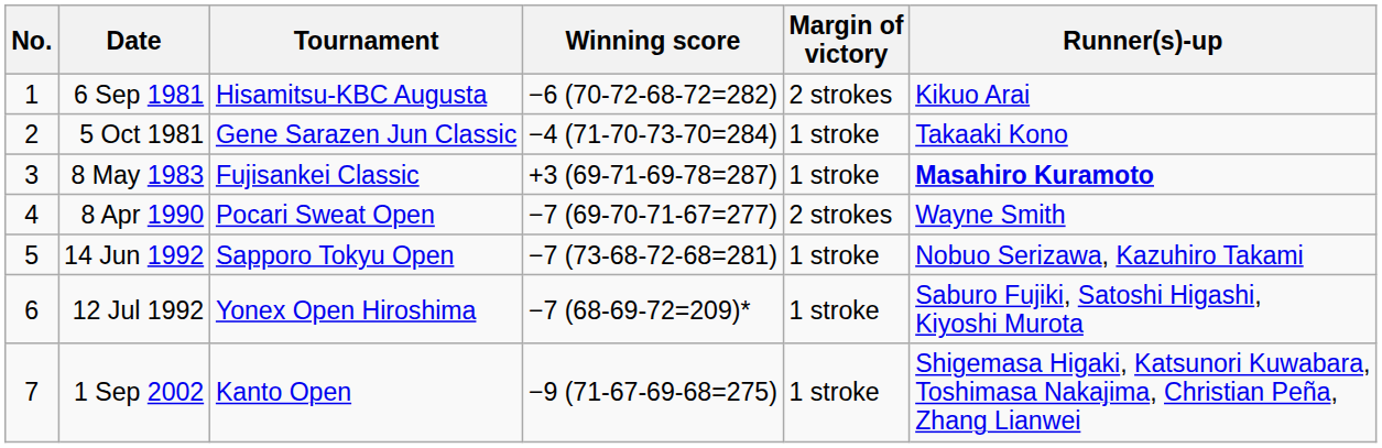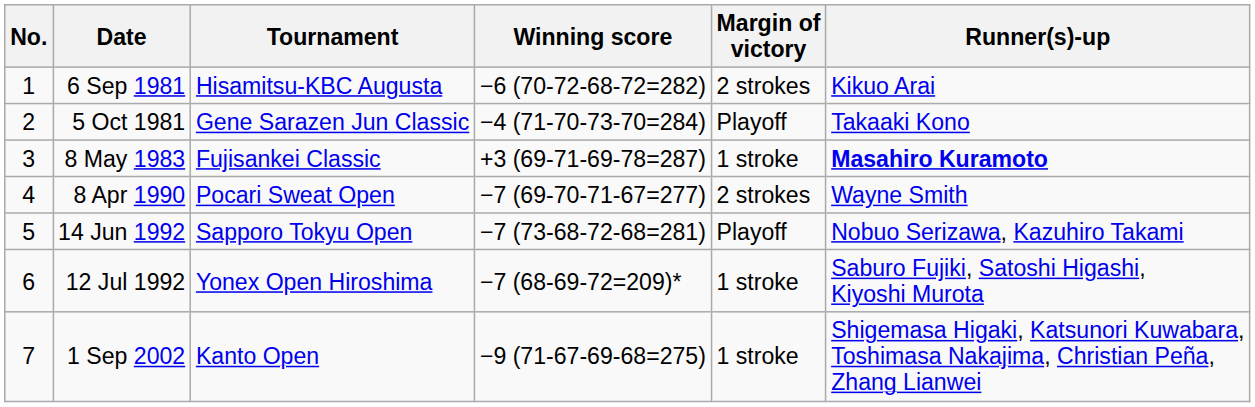 <table class="wikitable" style="font-size:95%;">
 <tr>
 <th>No.</th>
 <th>Date</th>
 <th>Tournament</th>
 <th>Winning score</th>
 <th>Margin of<br>victory</th>
 <th>Runner(s)-up</th>
 </tr>
 <tr>
 <td align=center>1</td>
 <td align=right>6 Sep <a href='#'>1981</a></td>
 <td><a href='#'>Hisamitsu-KBC Augusta</a></td>
 <td>−6 (70-72-68-72=282)</td>
 <td>2 strokes</td>
 <td> <a href='#'>Kikuo Arai</a></td>
 </tr>
 <tr>
 <td align=center>2</td>
 <td align=right>5 Oct 1981</td>
 <td><a href='#'>Gene Sarazen Jun Classic</a></td>
 <td>−4 (71-70-73-70=284)</td>
-<td>1 stroke</td>
+<td>Playoff</td>
 <td> <a href='#'>Takaaki Kono</a></td>
 </tr>
 <tr>
 <td align=center>3</td>
 <td align=right>8 May <a href='#'>1983</a></td>
 <td><a href='#'>Fujisankei Classic</a></td>
 <td>+3 (69-71-69-78=287)</td>
 <td>1 stroke</td>
 <td><strong> <a href='#'>Masahiro Kuramoto</a></strong></td>
 </tr>
 <tr>
 <td align=center>4</td>
 <td align=right>8 Apr <a href='#'>1990</a></td>
 <td><a href='#'>Pocari Sweat Open</a></td>
 <td>−7 (69-70-71-67=277)</td>
 <td>2 strokes</td>
 <td> <a href='#'>Wayne Smith</a></td>
 </tr>
 <tr>
 <td align=center>5</td>
 <td align=right>14 Jun <a href='#'>1992</a></td>
 <td><a href='#'>Sapporo Tokyu Open</a></td>
 <td>−7 (73-68-72-68=281)</td>
-<td>1 stroke</td>
+<td>Playoff</td>
 <td> <a href='#'>Nobuo Serizawa</a>,  <a href='#'>Kazuhiro Takami</a></td>
 </tr>
 <tr>
 <td align=center>6</td>
 <td align=right>12 Jul 1992</td>
 <td><a href='#'>Yonex Open Hiroshima</a></td>
 <td>−7 (68-69-72=209)*</td>
 <td>1 stroke</td>
 <td> <a href='#'>Saburo Fujiki</a>,  <a href='#'>Satoshi Higashi</a>,<br> <a href='#'>Kiyoshi Murota</a></td>
 </tr>
 <tr>
 <td align=center>7</td>
 <td align=right>1 Sep <a href='#'>2002</a></td>
 <td><a href='#'>Kanto Open</a></td>
 <td>−9 (71-67-69-68=275)</td>
 <td>1 stroke</td>
 <td> <a href='#'>Shigemasa Higaki</a>,  <a href='#'>Katsunori Kuwabara</a>,<br> <a href='#'>Toshimasa Nakajima</a>,  <a href='#'>Christian Peña</a>,<br> <a href='#'>Zhang Lianwei</a></td>
 </tr>
 </table>
